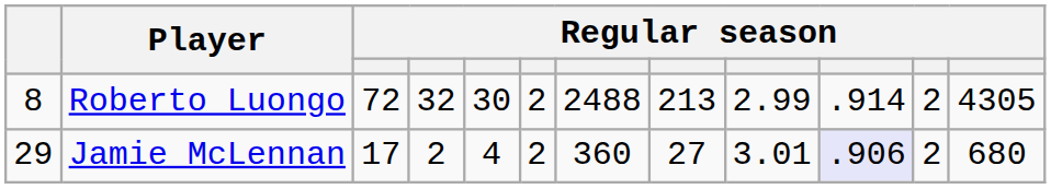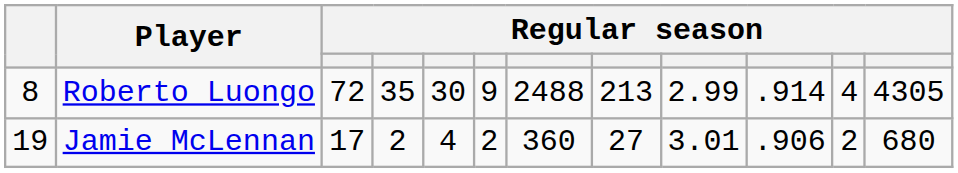 <table class="wikitable plainrowheaders" style="text-align:center;">
 <tr>
 <th scope="col" rowspan="2"></th>
 <th scope="col" rowspan="2">Player</th>
 <th scope=colgroup colspan=10>Regular season</th>
 </tr>
 <tr>
 <th scope="col"></th>
 <th scope="col"></th>
 <th scope="col"></th>
 <th scope="col"></th>
 <th scope="col"></th>
 <th scope="col"></th>
 <th scope="col"></th>
 <th scope="col"></th>
 <th scope="col"></th>
 <th scope="col"></th>
 </tr>
 <tr>
 <td scope="row">8</td>
 <td align="left"><a href='#'>Roberto Luongo</a></td>
 <td>72</td>
-<td>32</td>
+<td>35</td>
 <td>30</td>
-<td>2</td>
+<td>9</td>
 <td>2488</td>
 <td>213</td>
 <td>2.99</td>
 <td>.914</td>
-<td>2</td>
+<td>4</td>
 <td>4305</td>
 </tr>
 <tr>
-<td scope="row">29</td>
+<td scope="row">19</td>
 <td align="left"><a href='#'>Jamie McLennan</a></td>
 <td>17</td>
 <td>2</td>
 <td>4</td>
 <td>2</td>
 <td>360</td>
 <td>27</td>
 <td>3.01</td>
-<td style="background: lavender;">.906</td>
+<td>.906</td>
 <td>2</td>
 <td>680</td>
 </tr>
 </table>
